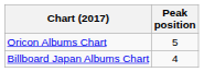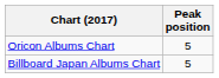 <table class="wikitable sortable">
 <tr>
 <th>Chart (2017)</th>
 <th>Peak<br>position</th>
 </tr>
 <tr>
 <td><a href='#'>Oricon Albums Chart</a></td>
 <td style="text-align:center;">5</td>
 </tr>
 <tr>
 <td><a href='#'>Billboard Japan Albums Chart</a></td>
-<td style="text-align:center;">4</td>
+<td style="text-align:center;">5</td>
 </tr>
 </table>
